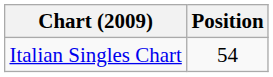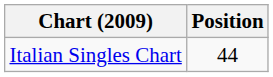 <table class="wikitable">
 <tr>
 <th>Chart (2009)</th>
 <th>Position</th>
 </tr>
 <tr>
 <td><a href='#'>Italian Singles Chart</a></td>
-<td style="text-align:center;">54</td>
+<td style="text-align:center;">44</td>
 </tr>
 </table>
